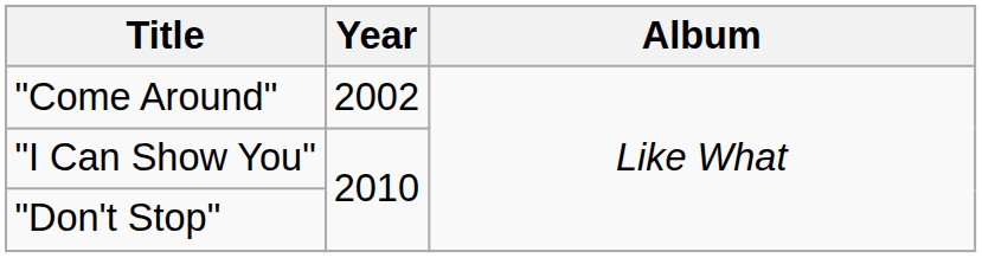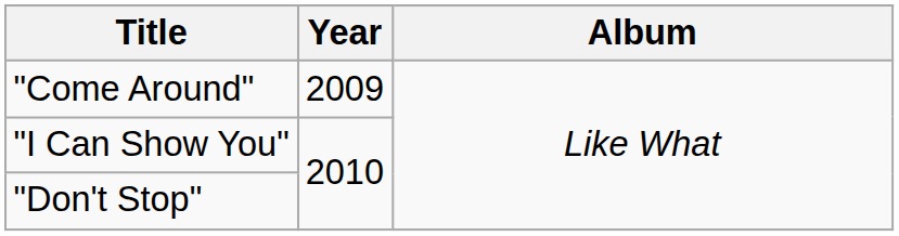 <table class="wikitable" style="text-align:center;">
 <tr>
 <th scope="col">Title</th>
 <th scope="col">Year</th>
 <th scope="col" width="220">Album</th>
 </tr>
 <tr>
 <td align="left">"Come Around"</td>
-<td>2002</td>
+<td>2009</td>
 <td rowspan="3"><em>Like What</em></td>
 </tr>
 <tr>
 <td align="left">"I Can Show You"</td>
 <td rowspan="2">2010</td>
 </tr>
 <tr>
 <td align="left">"Don't Stop"</td>
 </tr>
 </table>
